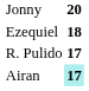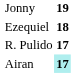 <table style="font-size: 90%; border-collapse:collapse" border=0 cellspacing=0 cellpadding=2>
 <tr bgcolor=#DCDCDC>
 </tr>
 <tr>
 <td>Jonny</td>
-<td Castillo><strong>20</strong></td>
+<td Castillo><strong>19</strong></td>
 </tr>
 <tr>
 <td>Ezequiel</td>
 <td Ibarra><strong>18</strong></td>
 </tr>
 <tr>
 <td>R. Pulido</td>
 <td Gáldar><strong>17</strong></td>
 </tr>
 <tr>
 <td>Airan</td>
 <td Laguna style="background: paleturquoise;"><strong>17</strong></td>
 </tr>
 </table>
